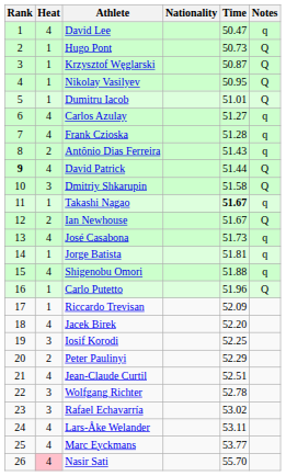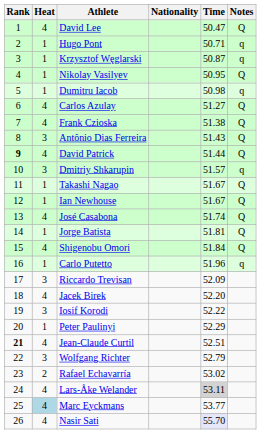 <table class="wikitable sortable" style="text-align:center">
 <tr>
 <th>Rank</th>
 <th>Heat</th>
 <th>Athlete</th>
 <th>Nationality</th>
 <th>Time</th>
 <th>Notes</th>
 </tr>
 <tr bgcolor=ccffcc>
 <td>1</td>
 <td>4</td>
 <td align=left><a href='#'>David Lee</a></td>
 <td align=left></td>
 <td>50.47</td>
-<td>q</td>
+<td>Q</td>
 </tr>
 <tr bgcolor=ccffcc>
 <td>2</td>
 <td>1</td>
 <td align=left><a href='#'>Hugo Pont</a></td>
 <td align=left></td>
-<td>50.73</td>
-<td>Q</td>
+<td>50.71</td>
+<td>q</td>
 </tr>
 <tr bgcolor=ccffcc>
 <td>3</td>
 <td>1</td>
 <td align=left><a href='#'>Krzysztof Węglarski</a></td>
 <td align=left></td>
 <td>50.87</td>
-<td>Q</td>
+<td>q</td>
 </tr>
 <tr bgcolor=ccffcc>
 <td>4</td>
 <td>1</td>
 <td align=left><a href='#'>Nikolay Vasilyev</a></td>
 <td align=left></td>
 <td>50.95</td>
 <td>Q</td>
 </tr>
 <tr bgcolor=ddffdd>
 <td>5</td>
 <td>1</td>
 <td align=left><a href='#'>Dumitru Iacob</a></td>
 <td align=left></td>
-<td>51.01</td>
-<td>Q</td>
+<td>50.98</td>
+<td>q</td>
 </tr>
 <tr bgcolor=ccffcc>
 <td>6</td>
 <td>4</td>
 <td align=left><a href='#'>Carlos Azulay</a></td>
 <td align=left></td>
 <td>51.27</td>
-<td>q</td>
+<td>Q</td>
 </tr>
 <tr bgcolor=ccffcc>
 <td>7</td>
 <td>4</td>
 <td align=left><a href='#'>Frank Czioska</a></td>
 <td align=left></td>
-<td>51.28</td>
-<td>q</td>
+<td>51.38</td>
+<td>Q</td>
 </tr>
 <tr bgcolor=ccffcc>
 <td>8</td>
-<td>2</td>
+<td>3</td>
 <td align=left><a href='#'>Antônio Dias Ferreira</a></td>
 <td align=left></td>
 <td>51.43</td>
-<td>q</td>
+<td>Q</td>
 </tr>
 <tr bgcolor=ccffcc>
 <td><strong>9</strong></td>
 <td>4</td>
 <td align=left><a href='#'>David Patrick</a></td>
 <td align=left></td>
 <td>51.44</td>
 <td>Q</td>
 </tr>
 <tr bgcolor=ccffcc>
 <td>10</td>
 <td>3</td>
 <td align=left><a href='#'>Dmitriy Shkarupin</a></td>
 <td align=left></td>
-<td>51.58</td>
-<td>Q</td>
+<td>51.57</td>
+<td>q</td>
 </tr>
 <tr bgcolor=ddffdd>
 <td>11</td>
 <td>1</td>
 <td align=left><a href='#'>Takashi Nagao</a></td>
 <td align=left></td>
-<td><strong>51.67</strong></td>
-<td>q</td>
+<td>51.67</td>
+<td>Q</td>
 </tr>
 <tr bgcolor=ccffcc>
 <td>12</td>
-<td>2</td>
+<td>1</td>
 <td align=left><a href='#'>Ian Newhouse</a></td>
 <td align=left></td>
 <td>51.67</td>
 <td>Q</td>
 </tr>
 <tr bgcolor=ccffcc>
 <td>13</td>
 <td>4</td>
 <td align=left><a href='#'>José Casabona</a></td>
 <td align=left></td>
-<td>51.73</td>
-<td>q</td>
+<td>51.74</td>
+<td>Q</td>
 </tr>
 <tr bgcolor=ddffdd>
 <td>14</td>
 <td>1</td>
 <td align=left><a href='#'>Jorge Batista</a></td>
 <td align=left></td>
 <td>51.81</td>
-<td>q</td>
+<td>Q</td>
 </tr>
 <tr bgcolor=ccffcc>
 <td>15</td>
 <td>4</td>
 <td align=left><a href='#'>Shigenobu Omori</a></td>
 <td align=left></td>
-<td>51.88</td>
-<td>q</td>
+<td>51.84</td>
+<td>Q</td>
 </tr>
 <tr bgcolor=ddffdd>
 <td>16</td>
 <td>1</td>
 <td align=left><a href='#'>Carlo Putetto</a></td>
 <td align=left></td>
 <td>51.96</td>
-<td>Q</td>
+<td>q</td>
 </tr>
 <tr>
 <td>17</td>
-<td>1</td>
+<td>3</td>
 <td align=left><a href='#'>Riccardo Trevisan</a></td>
 <td align=left></td>
 <td>52.09</td>
 <td></td>
 </tr>
 <tr>
 <td>18</td>
 <td>4</td>
 <td align=left><a href='#'>Jacek Birek</a></td>
 <td align=left></td>
 <td>52.20</td>
 <td></td>
 </tr>
 <tr>
 <td>19</td>
 <td>3</td>
 <td align=left><a href='#'>Iosif Korodi</a></td>
 <td align=left></td>
-<td>52.25</td>
+<td>52.22</td>
 <td></td>
 </tr>
 <tr>
 <td>20</td>
-<td>2</td>
+<td>1</td>
 <td align=left><a href='#'>Peter Paulinyi</a></td>
 <td align=left></td>
 <td>52.29</td>
 <td></td>
 </tr>
 <tr>
-<td>21</td>
+<td><strong>21</strong></td>
 <td>4</td>
 <td align=left><a href='#'>Jean-Claude Curtil</a></td>
 <td align=left></td>
 <td>52.51</td>
 <td></td>
 </tr>
 <tr>
 <td>22</td>
 <td>3</td>
 <td align=left><a href='#'>Wolfgang Richter</a></td>
 <td align=left></td>
-<td>52.78</td>
+<td>52.79</td>
 <td></td>
 </tr>
 <tr>
 <td>23</td>
-<td>3</td>
+<td>2</td>
 <td align=left><a href='#'>Rafael Echavarría</a></td>
 <td align=left></td>
 <td>53.02</td>
 <td></td>
 </tr>
 <tr>
 <td>24</td>
 <td>4</td>
 <td align=left><a href='#'>Lars-Åke Welander</a></td>
 <td align=left></td>
-<td>53.11</td>
+<td style="background: lightgrey;">53.11</td>
 <td></td>
 </tr>
 <tr>
 <td>25</td>
-<td>4</td>
+<td style="background: lightblue;">4</td>
 <td align=left><a href='#'>Marc Eyckmans</a></td>
 <td align=left></td>
 <td>53.77</td>
 <td></td>
 </tr>
 <tr>
 <td>26</td>
-<td style="background: pink;">4</td>
+<td>4</td>
 <td align=left><a href='#'>Nasir Sati</a></td>
 <td align=left></td>
-<td>55.70</td>
+<td style="background: lavender;">55.70</td>
 <td></td>
 </tr>
 </table>
